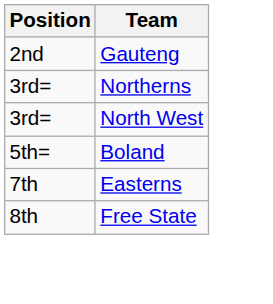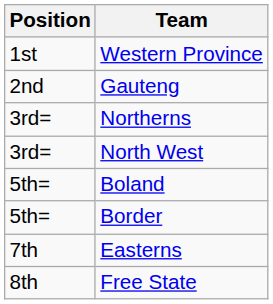 <table class="wikitable">
 <tr>
 <th>Position</th>
 <th>Team</th>
+</tr>
+<tr>
+<td>1st</td>
+<td><a href='#'>Western Province</a></td>
 </tr>
 <tr>
 <td>2nd</td>
 <td><a href='#'>Gauteng</a></td>
 </tr>
 <tr>
 <td>3rd=</td>
 <td><a href='#'>Northerns</a></td>
 </tr>
 <tr>
 <td>3rd=</td>
 <td><a href='#'>North West</a></td>
 </tr>
 <tr>
 <td>5th=</td>
 <td><a href='#'>Boland</a></td>
 </tr>
 <tr>
+<td>5th=</td>
+<td><a href='#'>Border</a></td>
+</tr>
+<tr>
 <td>7th</td>
 <td><a href='#'>Easterns</a></td>
 </tr>
 <tr>
 <td>8th</td>
 <td><a href='#'>Free State</a></td>
 </tr>
 </table>
